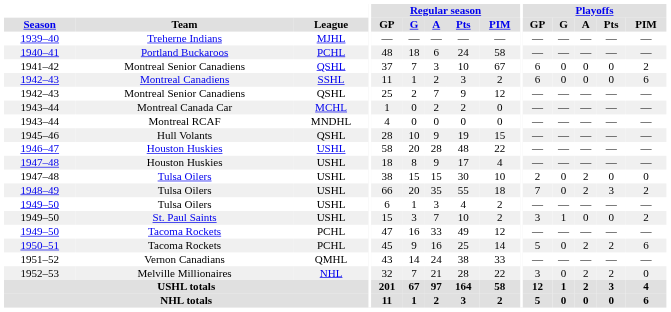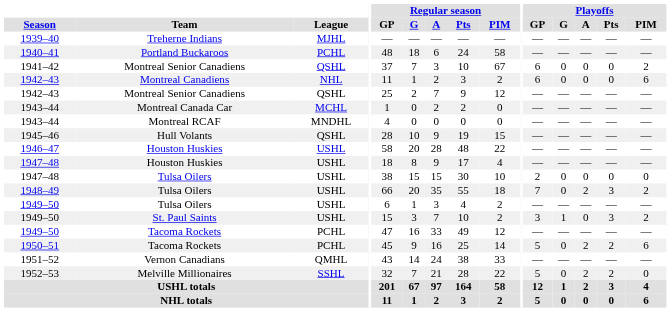 <table border="0" cellpadding="1" cellspacing="0" style="text-align:center; width:60em">
 <tr bgcolor="#e0e0e0">
 <th colspan="3" bgcolor="#ffffff"></th>
 <th rowspan="100" bgcolor="#ffffff"></th>
 <th colspan="5"><a href='#'>Regular season</a></th>
 <th rowspan="100" bgcolor="#ffffff"></th>
 <th colspan="5"><a href='#'>Playoffs</a></th>
 </tr>
 <tr bgcolor="#e0e0e0">
 <th><a href='#'>Season</a></th>
 <th>Team</th>
 <th>League</th>
 <th>GP</th>
 <th><a href='#'>G</a></th>
 <th><a href='#'>A</a></th>
 <th><a href='#'>Pts</a></th>
 <th><a href='#'>PIM</a></th>
 <th>GP</th>
 <th>G</th>
 <th>A</th>
 <th>Pts</th>
 <th>PIM</th>
 </tr>
 <tr>
 <td><a href='#'>1939–40</a></td>
 <td><a href='#'>Treherne Indians</a></td>
 <td><a href='#'>MJHL</a></td>
 <td>—</td>
 <td>—</td>
 <td>—</td>
 <td>—</td>
 <td>—</td>
 <td>—</td>
 <td>—</td>
 <td>—</td>
 <td>—</td>
 <td>—</td>
 </tr>
 <tr bgcolor="#f0f0f0">
 <td><a href='#'>1940–41</a></td>
 <td><a href='#'>Portland Buckaroos</a></td>
 <td><a href='#'>PCHL</a></td>
 <td>48</td>
 <td>18</td>
 <td>6</td>
 <td>24</td>
 <td>58</td>
 <td>—</td>
 <td>—</td>
 <td>—</td>
 <td>—</td>
 <td>—</td>
 </tr>
 <tr>
 <td>1941–42</td>
 <td>Montreal Senior Canadiens</td>
 <td><a href='#'>QSHL</a></td>
 <td>37</td>
 <td>7</td>
 <td>3</td>
 <td>10</td>
 <td>67</td>
 <td>6</td>
 <td>0</td>
 <td>0</td>
 <td>0</td>
 <td>2</td>
 </tr>
 <tr bgcolor="#f0f0f0">
 <td><a href='#'>1942–43</a></td>
 <td><a href='#'>Montreal Canadiens</a></td>
-<td><a href='#'>SSHL</a></td>
+<td><a href='#'>NHL</a></td>
 <td>11</td>
 <td>1</td>
 <td>2</td>
 <td>3</td>
 <td>2</td>
 <td>6</td>
 <td>0</td>
 <td>0</td>
 <td>0</td>
 <td>6</td>
 </tr>
 <tr>
 <td>1942–43</td>
 <td>Montreal Senior Canadiens</td>
 <td>QSHL</td>
 <td>25</td>
 <td>2</td>
 <td>7</td>
 <td>9</td>
 <td>12</td>
 <td>—</td>
 <td>—</td>
 <td>—</td>
 <td>—</td>
 <td>—</td>
 </tr>
 <tr bgcolor="#f0f0f0">
 <td>1943–44</td>
 <td>Montreal Canada Car</td>
 <td><a href='#'>MCHL</a></td>
 <td>1</td>
 <td>0</td>
 <td>2</td>
 <td>2</td>
 <td>0</td>
 <td>—</td>
 <td>—</td>
 <td>—</td>
 <td>—</td>
 <td>—</td>
 </tr>
 <tr>
 <td>1943–44</td>
 <td>Montreal RCAF</td>
 <td>MNDHL</td>
 <td>4</td>
 <td>0</td>
 <td>0</td>
 <td>0</td>
 <td>0</td>
 <td>—</td>
 <td>—</td>
 <td>—</td>
 <td>—</td>
 <td>—</td>
 </tr>
 <tr bgcolor="#f0f0f0">
 <td>1945–46</td>
 <td>Hull Volants</td>
 <td>QSHL</td>
 <td>28</td>
 <td>10</td>
 <td>9</td>
 <td>19</td>
 <td>15</td>
 <td>—</td>
 <td>—</td>
 <td>—</td>
 <td>—</td>
 <td>—</td>
 </tr>
 <tr>
 <td><a href='#'>1946–47</a></td>
 <td><a href='#'>Houston Huskies</a></td>
 <td><a href='#'>USHL</a></td>
 <td>58</td>
 <td>20</td>
 <td>28</td>
 <td>48</td>
 <td>22</td>
 <td>—</td>
 <td>—</td>
 <td>—</td>
 <td>—</td>
 <td>—</td>
 </tr>
 <tr bgcolor="#f0f0f0">
 <td><a href='#'>1947–48</a></td>
 <td>Houston Huskies</td>
 <td>USHL</td>
 <td>18</td>
 <td>8</td>
 <td>9</td>
 <td>17</td>
 <td>4</td>
 <td>—</td>
 <td>—</td>
 <td>—</td>
 <td>—</td>
 <td>—</td>
 </tr>
 <tr>
 <td>1947–48</td>
 <td><a href='#'>Tulsa Oilers</a></td>
 <td>USHL</td>
 <td>38</td>
 <td>15</td>
 <td>15</td>
 <td>30</td>
 <td>10</td>
 <td>2</td>
 <td>0</td>
-<td>2</td>
+<td>0</td>
 <td>0</td>
 <td>0</td>
 </tr>
 <tr bgcolor="#f0f0f0">
 <td><a href='#'>1948–49</a></td>
 <td>Tulsa Oilers</td>
 <td>USHL</td>
 <td>66</td>
 <td>20</td>
 <td>35</td>
 <td>55</td>
 <td>18</td>
 <td>7</td>
 <td>0</td>
 <td>2</td>
 <td>3</td>
 <td>2</td>
 </tr>
 <tr>
 <td><a href='#'>1949–50</a></td>
 <td>Tulsa Oilers</td>
 <td>USHL</td>
 <td>6</td>
 <td>1</td>
 <td>3</td>
 <td>4</td>
 <td>2</td>
 <td>—</td>
 <td>—</td>
 <td>—</td>
 <td>—</td>
 <td>—</td>
 </tr>
 <tr bgcolor="#f0f0f0">
 <td>1949–50</td>
 <td><a href='#'>St. Paul Saints</a></td>
 <td>USHL</td>
 <td>15</td>
 <td>3</td>
 <td>7</td>
 <td>10</td>
 <td>2</td>
 <td>3</td>
 <td>1</td>
 <td>0</td>
-<td>0</td>
+<td>3</td>
 <td>2</td>
 </tr>
 <tr>
 <td><a href='#'>1949–50</a></td>
 <td><a href='#'>Tacoma Rockets</a></td>
 <td>PCHL</td>
 <td>47</td>
 <td>16</td>
 <td>33</td>
 <td>49</td>
 <td>12</td>
 <td>—</td>
 <td>—</td>
 <td>—</td>
 <td>—</td>
 <td>—</td>
 </tr>
 <tr bgcolor="#f0f0f0">
 <td><a href='#'>1950–51</a></td>
 <td>Tacoma Rockets</td>
 <td>PCHL</td>
 <td>45</td>
 <td>9</td>
 <td>16</td>
 <td>25</td>
 <td>14</td>
 <td>5</td>
 <td>0</td>
 <td>2</td>
 <td>2</td>
 <td>6</td>
 </tr>
 <tr>
 <td>1951–52</td>
 <td>Vernon Canadians</td>
 <td>QMHL</td>
 <td>43</td>
 <td>14</td>
 <td>24</td>
 <td>38</td>
 <td>33</td>
 <td>—</td>
 <td>—</td>
 <td>—</td>
 <td>—</td>
 <td>—</td>
 </tr>
 <tr bgcolor="#f0f0f0">
 <td>1952–53</td>
 <td>Melville Millionaires</td>
-<td><a href='#'>NHL</a></td>
+<td><a href='#'>SSHL</a></td>
 <td>32</td>
 <td>7</td>
 <td>21</td>
 <td>28</td>
 <td>22</td>
-<td>3</td>
+<td>5</td>
 <td>0</td>
 <td>2</td>
 <td>2</td>
 <td>0</td>
 </tr>
 <tr bgcolor="#e0e0e0">
 <th colspan="3">USHL totals</th>
 <th>201</th>
 <th>67</th>
 <th>97</th>
 <th>164</th>
 <th>58</th>
 <th>12</th>
 <th>1</th>
 <th>2</th>
 <th>3</th>
 <th>4</th>
 </tr>
 <tr bgcolor="#e0e0e0">
 <th colspan="3">NHL totals</th>
 <th>11</th>
 <th>1</th>
 <th>2</th>
 <th>3</th>
 <th>2</th>
 <th>5</th>
 <th>0</th>
 <th>0</th>
 <th>0</th>
 <th>6</th>
 </tr>
 </table>
